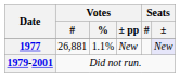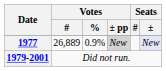 <table class="wikitable">
 <tr>
 <th rowspan="2">Date</th>
 <th colspan="3">Votes</th>
 <th colspan="2">Seats</th>
 </tr>
 <tr>
 <th>#</th>
 <th>%</th>
 <th>± pp</th>
 <th>#</th>
 <th>±</th>
 </tr>
 <tr>
 </tr>
 <tr>
 <th><a href='#'>1977</a></th>
-<td>26,881</td>
-<td>1.1%</td>
-<td><em>New</em></td>
+<td>26,889</td>
+<td>0.9%</td>
+<td style="background: lightgrey;"><em>New</em></td>
 <td></td>
 <td style="background: lavender;"><em>New</em></td>
 </tr>
 <tr>
 <th><a href='#'>1979</a>-<a href='#'>2001</a></th>
 <td colspan="5" style="text-align:center;"><em>Did not run.</em></td>
 </tr>
 </table>
